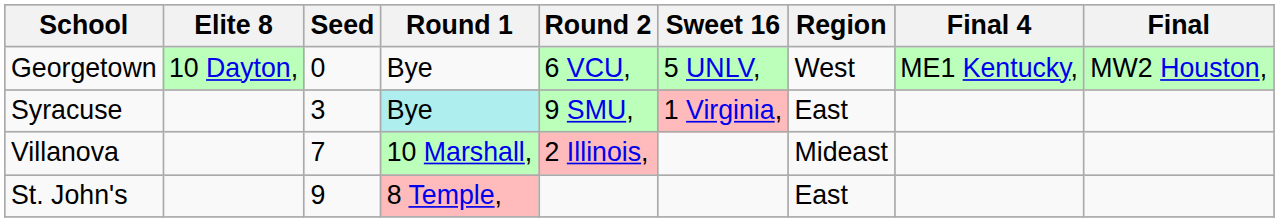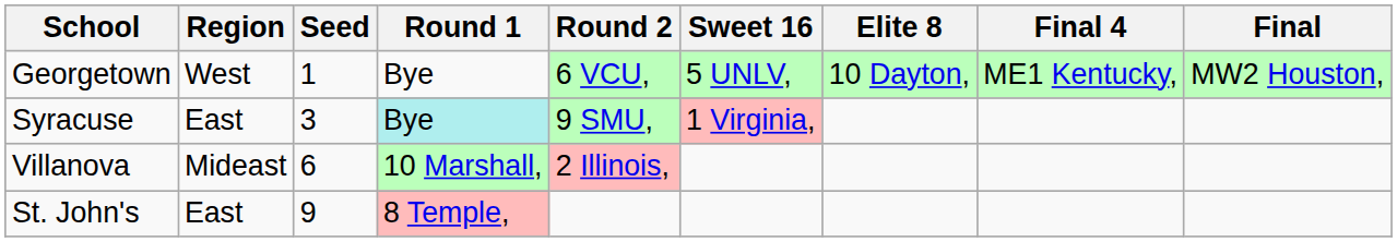 <table class="wikitable">
 <tr>
 <th>School</th>
-<th>Elite 8</th>
+<th>Region</th>
 <th>Seed</th>
 <th>Round 1</th>
 <th>Round 2</th>
 <th>Sweet 16</th>
-<th>Region</th>
+<th>Elite 8</th>
 <th>Final 4</th>
 <th>Final</th>
 </tr>
 <tr>
 <td>Georgetown</td>
-<td style="background:#bfb;">10 <a href='#'>Dayton</a>, </td>
-<td>0</td>
+<td>West</td>
+<td>1</td>
 <td>Bye</td>
 <td style="background:#bfb;">6 <a href='#'>VCU</a>, </td>
 <td style="background:#bfb;">5 <a href='#'>UNLV</a>, </td>
-<td>West</td>
+<td style="background:#bfb;">10 <a href='#'>Dayton</a>, </td>
 <td style="background:#bfb;">ME1 <a href='#'>Kentucky</a>, </td>
 <td style="background:#bfb;">MW2 <a href='#'>Houston</a>, </td>
 </tr>
 <tr>
 <td>Syracuse</td>
-<td></td>
+<td>East</td>
 <td>3</td>
 <td style="background: paleturquoise;">Bye</td>
 <td style="background:#bfb;">9 <a href='#'>SMU</a>, </td>
 <td style="background:#fbb;">1 <a href='#'>Virginia</a>, </td>
-<td>East</td>
+<td></td>
 <td></td>
 <td></td>
 </tr>
 <tr>
 <td>Villanova</td>
-<td></td>
-<td>7</td>
+<td>Mideast</td>
+<td>6</td>
 <td style="background:#bfb;">10 <a href='#'>Marshall</a>, </td>
 <td style="background:#fbb;">2 <a href='#'>Illinois</a>, </td>
 <td></td>
-<td>Mideast</td>
+<td></td>
 <td></td>
 <td></td>
 </tr>
 <tr>
 <td>St. John's</td>
-<td></td>
+<td>East</td>
 <td>9</td>
 <td style="background:#fbb;">8 <a href='#'>Temple</a>, </td>
 <td></td>
 <td></td>
-<td>East</td>
+<td></td>
 <td></td>
 <td></td>
 </tr>
 </table>
